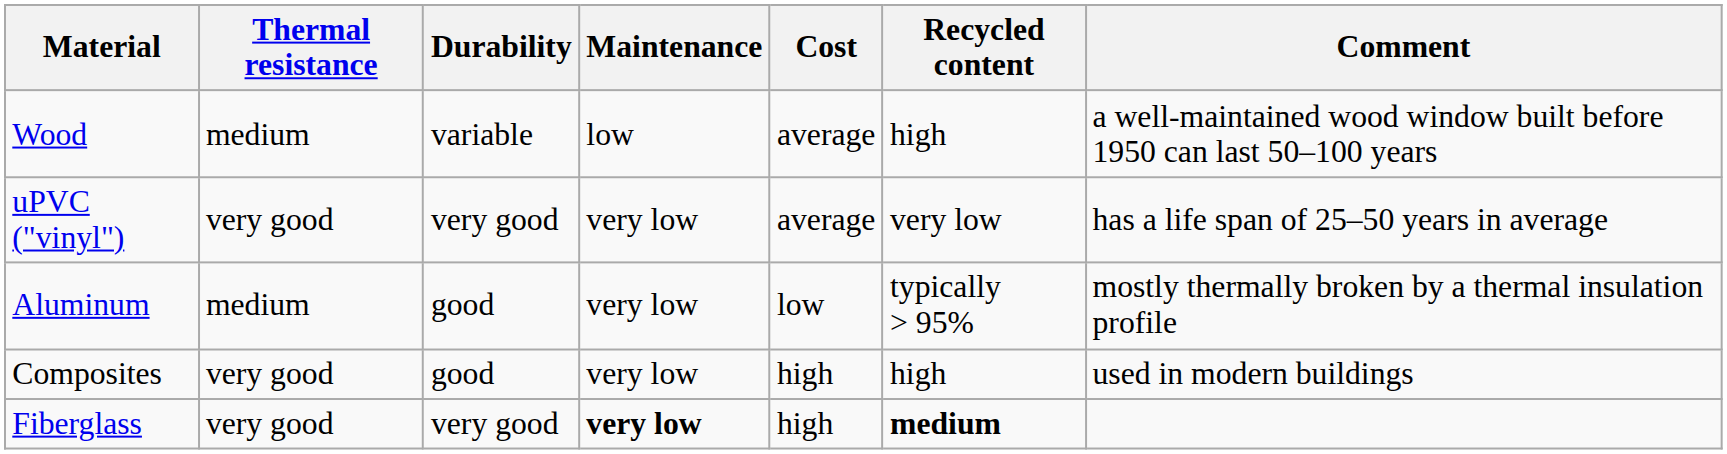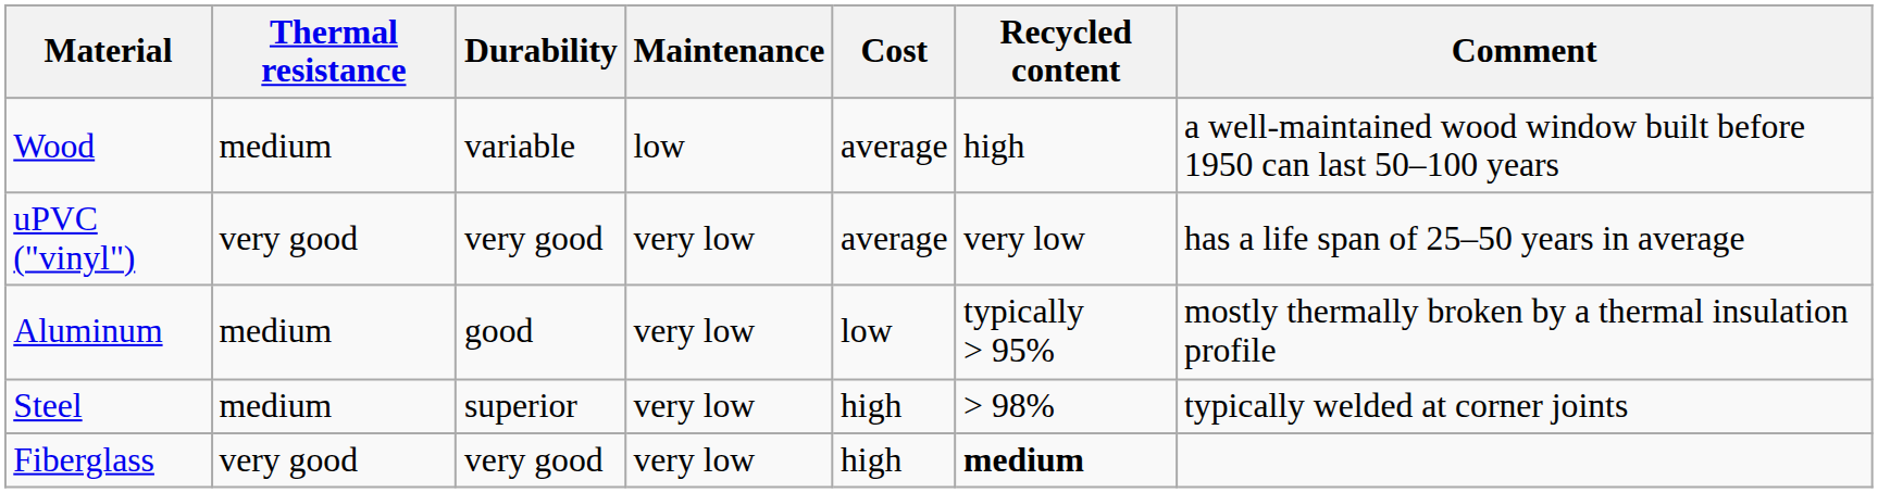 <table class="wikitable">
 <tr>
 <th>Material</th>
 <th><a href='#'>Thermal resistance</a></th>
 <th>Durability</th>
 <th>Maintenance</th>
 <th>Cost</th>
 <th>Recycled content</th>
 <th>Comment</th>
 </tr>
 <tr>
 <td><a href='#'>Wood</a></td>
 <td>medium</td>
 <td>variable</td>
 <td>low</td>
 <td>average</td>
 <td>high</td>
 <td>a well-maintained wood window built before 1950 can last 50–100 years</td>
 </tr>
 <tr>
 <td><a href='#'>uPVC ("vinyl")</a></td>
 <td>very good</td>
 <td>very good</td>
 <td>very low</td>
 <td>average</td>
 <td>very low</td>
 <td>has a life span of 25–50 years in average</td>
 </tr>
 <tr>
 <td><a href='#'>Aluminum</a></td>
 <td>medium</td>
 <td>good</td>
 <td>very low</td>
 <td>low</td>
 <td>typically > 95%</td>
 <td>mostly thermally broken by a thermal insulation profile</td>
 </tr>
 <tr>
-<td>Composites</td>
-<td>very good</td>
-<td>good</td>
+<td><a href='#'>Steel</a></td>
+<td>medium</td>
+<td>superior</td>
 <td>very low</td>
 <td>high</td>
-<td>high</td>
-<td>used in modern buildings</td>
+<td>> 98%</td>
+<td>typically welded at corner joints</td>
 </tr>
 <tr>
 <td><a href='#'>Fiberglass</a></td>
 <td>very good</td>
 <td>very good</td>
-<td><strong>very low</strong></td>
+<td>very low</td>
 <td>high</td>
 <td><strong>medium</strong></td>
 <td></td>
 </tr>
 </table>
